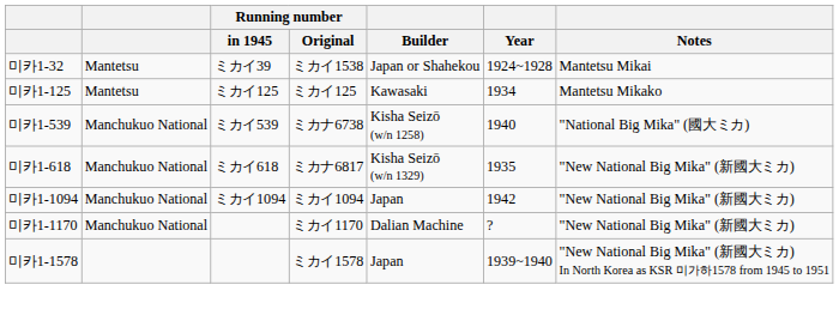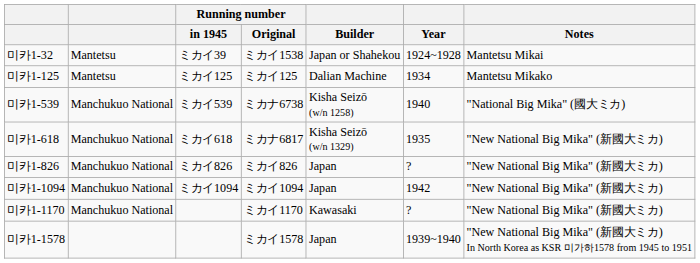 <table class="wikitable" style="font-size:90%;">
 <tr>
 <th></th>
 <th></th>
 <th colspan="2">Running number</th>
 <th></th>
 <th></th>
 <th></th>
 </tr>
 <tr>
 <th></th>
 <th></th>
 <th>in 1945</th>
 <th>Original</th>
 <th>Builder</th>
 <th>Year</th>
 <th>Notes</th>
 </tr>
 <tr>
 <td>미카1-32</td>
 <td>Mantetsu</td>
 <td>ミカイ39</td>
 <td>ミカイ1538</td>
 <td>Japan or Shahekou</td>
 <td>1924~1928</td>
 <td>Mantetsu Mikai</td>
 </tr>
 <tr>
 <td>미카1-125</td>
 <td>Mantetsu</td>
 <td>ミカイ125</td>
 <td>ミカイ125</td>
-<td>Kawasaki</td>
+<td>Dalian Machine</td>
 <td>1934</td>
 <td>Mantetsu Mikako</td>
 </tr>
 <tr>
 <td>미카1-539</td>
 <td>Manchukuo National</td>
 <td>ミカイ539</td>
 <td>ミカナ6738</td>
 <td>Kisha Seizō<br><small>(w/n 1258)</small></td>
 <td>1940</td>
 <td>"National Big Mika" (國大ミカ)</td>
 </tr>
 <tr>
 <td>미카1-618</td>
 <td>Manchukuo National</td>
 <td>ミカイ618</td>
 <td>ミカナ6817</td>
 <td>Kisha Seizō<br><small>(w/n 1329)</small></td>
 <td>1935</td>
 <td>"New National Big Mika" (新國大ミカ)</td>
 </tr>
 <tr>
+<td>미카1-826</td>
+<td>Manchukuo National</td>
+<td>ミカイ826</td>
+<td>ミカイ826</td>
+<td>Japan</td>
+<td>?</td>
+<td>"New National Big Mika" (新國大ミカ)</td>
+</tr>
+<tr>
 <td>미카1-1094</td>
 <td>Manchukuo National</td>
 <td>ミカイ1094</td>
 <td>ミカイ1094</td>
 <td>Japan</td>
 <td>1942</td>
 <td>"New National Big Mika" (新國大ミカ)</td>
 </tr>
 <tr>
 <td>미카1-1170</td>
 <td>Manchukuo National</td>
 <td></td>
 <td>ミカイ1170</td>
-<td>Dalian Machine</td>
+<td>Kawasaki</td>
 <td>?</td>
 <td>"New National Big Mika" (新國大ミカ)</td>
 </tr>
 <tr>
 <td>미카1-1578</td>
 <td></td>
 <td></td>
 <td>ミカイ1578</td>
 <td>Japan</td>
 <td>1939~1940</td>
 <td>"New National Big Mika" (新國大ミカ)<br><small>In North Korea as KSR 미가하1578 from 1945 to 1951</small></td>
 </tr>
 </table>
